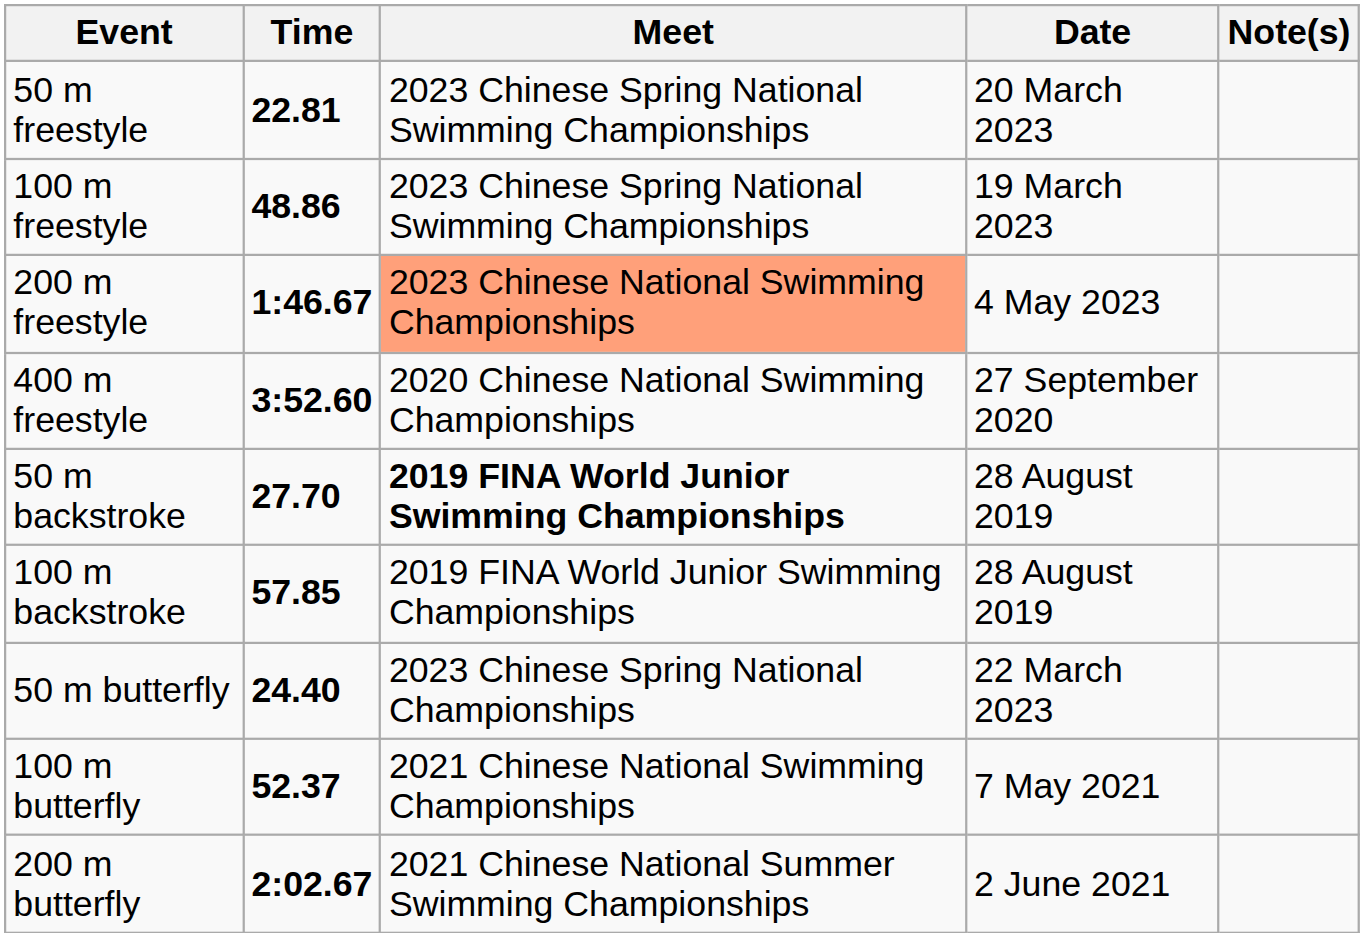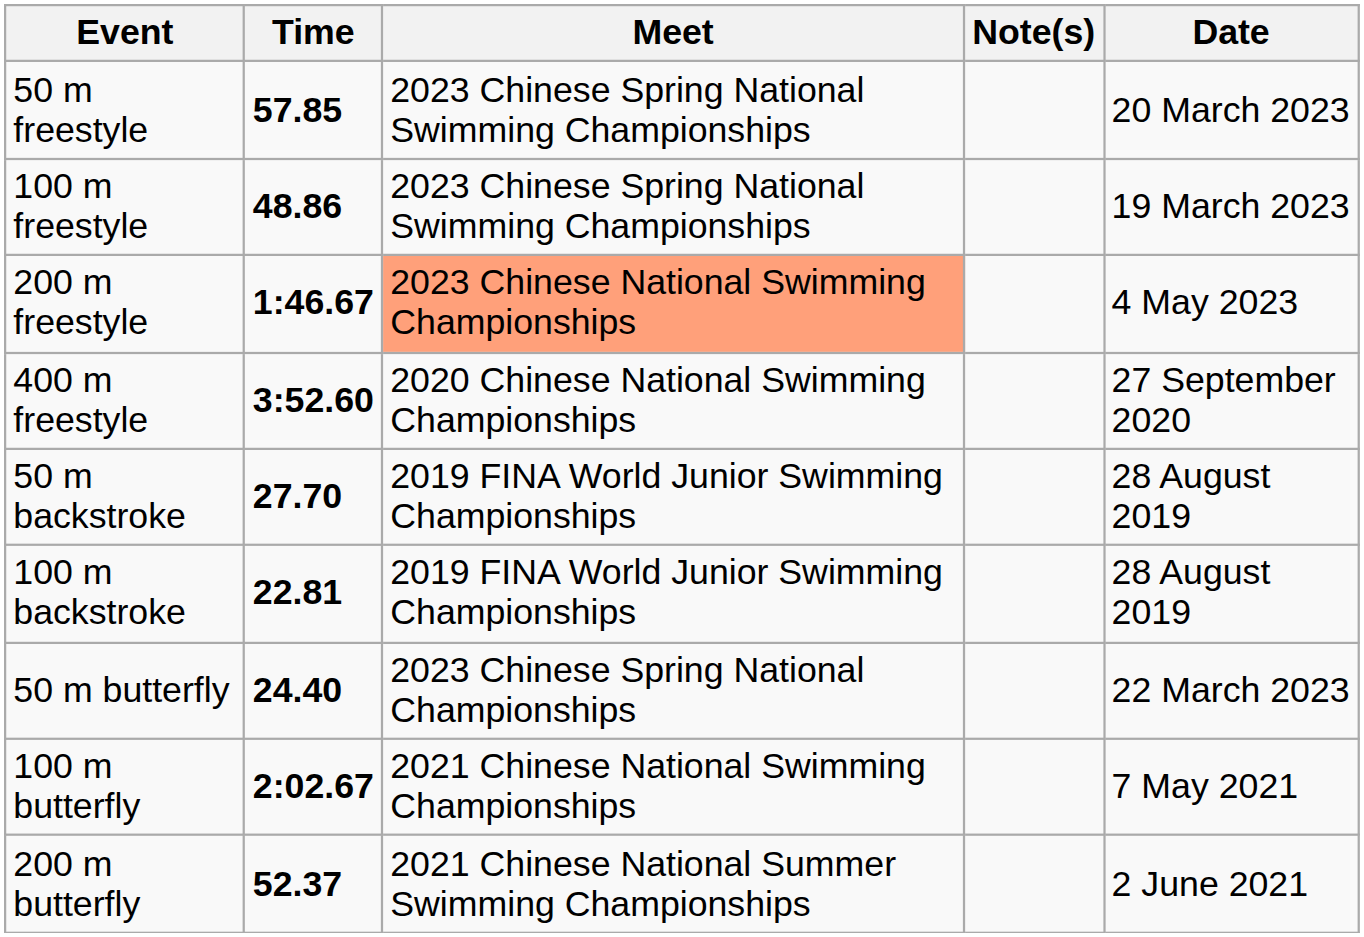 <table class="wikitable">
 <tr>
 <th>Event</th>
 <th>Time</th>
 <th>Meet</th>
+<th>Note(s)</th>
 <th>Date</th>
-<th>Note(s)</th>
 </tr>
 <tr>
 <td>50 m freestyle</td>
-<td><strong>22.81</strong></td>
+<td><strong>57.85 </strong></td>
 <td>2023 Chinese Spring National Swimming Championships</td>
+<td></td>
 <td>20 March 2023</td>
-<td></td>
 </tr>
 <tr>
 <td>100 m freestyle</td>
 <td><strong>48.86</strong></td>
 <td>2023 Chinese Spring National Swimming Championships</td>
+<td></td>
 <td>19 March 2023</td>
-<td></td>
 </tr>
 <tr>
 <td>200 m freestyle</td>
 <td><strong>1:46.67</strong></td>
 <td style="background: lightsalmon;">2023 Chinese National Swimming Championships</td>
+<td></td>
 <td>4 May 2023</td>
-<td></td>
 </tr>
 <tr>
 <td>400 m freestyle</td>
 <td><strong>3:52.60</strong></td>
 <td>2020 Chinese National Swimming Championships</td>
+<td></td>
 <td>27 September 2020</td>
-<td></td>
 </tr>
 <tr>
 <td>50 m backstroke</td>
 <td><strong>27.70 </strong></td>
-<td><strong>2019 FINA World Junior Swimming Championships</strong></td>
+<td>2019 FINA World Junior Swimming Championships</td>
+<td></td>
 <td>28 August 2019</td>
-<td></td>
 </tr>
 <tr>
 <td>100 m backstroke</td>
-<td><strong>57.85 </strong></td>
+<td><strong>22.81</strong></td>
 <td>2019 FINA World Junior Swimming Championships</td>
+<td></td>
 <td>28 August 2019</td>
-<td></td>
 </tr>
 <tr>
 <td>50 m butterfly</td>
 <td><strong>24.40</strong></td>
 <td>2023 Chinese Spring National Championships</td>
+<td></td>
 <td>22 March 2023</td>
-<td></td>
 </tr>
 <tr>
 <td>100 m butterfly</td>
-<td><strong>52.37</strong></td>
+<td><strong>2:02.67</strong></td>
 <td>2021 Chinese National Swimming Championships</td>
+<td></td>
 <td>7 May 2021</td>
-<td></td>
 </tr>
 <tr>
 <td>200 m butterfly</td>
-<td><strong>2:02.67</strong></td>
+<td><strong>52.37</strong></td>
 <td>2021 Chinese National Summer Swimming Championships</td>
+<td></td>
 <td>2 June 2021</td>
-<td></td>
 </tr>
 </table>
